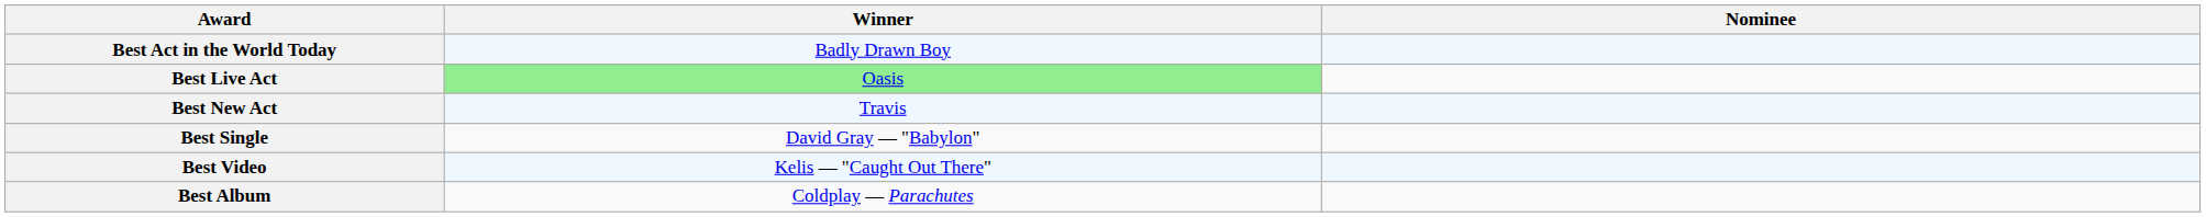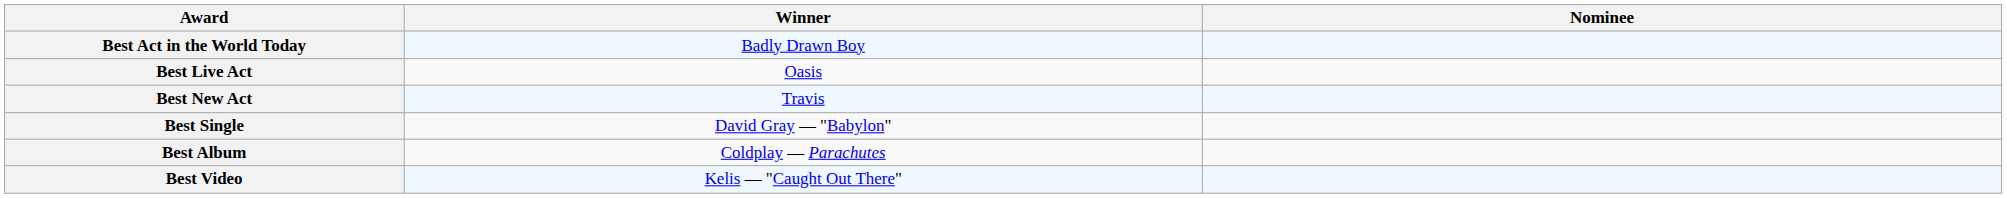 <table class="wikitable" rowspan=2 style="text-align: center; width:95%;">
 <tr>
 <th scope="col" style="width:10%;">Award</th>
 <th scope="col" style="width:20%;">Winner</th>
 <th scope="col" style="width:20%;">Nominee</th>
 </tr>
 <tr>
 <th scope="row" style="text-align:center">Best Act in the World Today</th>
 <td style="background:#F0F8FF"><a href='#'>Badly Drawn Boy</a></td>
 <td style="background:#F0F8FF; font-size: 85%;"></td>
 </tr>
 <tr>
 <th scope="row" style="text-align:center">Best Live Act</th>
-<td style="background: lightgreen;"><a href='#'>Oasis</a></td>
+<td><a href='#'>Oasis</a></td>
 <td style="font-size: 85%;"></td>
 </tr>
 <tr>
 <th scope="row" style="text-align:center">Best New Act</th>
 <td style="background:#F0F8FF"><a href='#'>Travis</a></td>
 <td style="background:#F0F8FF; font-size: 85%;"></td>
 </tr>
 <tr>
 <th scope="row" style="text-align:center">Best Single</th>
 <td><a href='#'>David Gray</a> — "<a href='#'>Babylon</a>"</td>
 <td style="font-size: 85%;"></td>
 </tr>
 <tr>
+<th scope="row" style="text-align:center">Best Album</th>
+<td><a href='#'>Coldplay</a> — <em><a href='#'>Parachutes</a></em></td>
+<td style="font-size: 85%;"></td>
+</tr>
+<tr>
 <th scope="row" style="text-align:center">Best Video</th>
 <td style="background:#F0F8FF"><a href='#'>Kelis</a> — "<a href='#'>Caught Out There</a>"</td>
 <td style="background:#F0F8FF; font-size: 85%;"></td>
 </tr>
-<tr>
-<th scope="row" style="text-align:center">Best Album</th>
-<td><a href='#'>Coldplay</a> — <em><a href='#'>Parachutes</a></em></td>
-<td style="font-size: 85%;"></td>
-</tr>
 </table>
